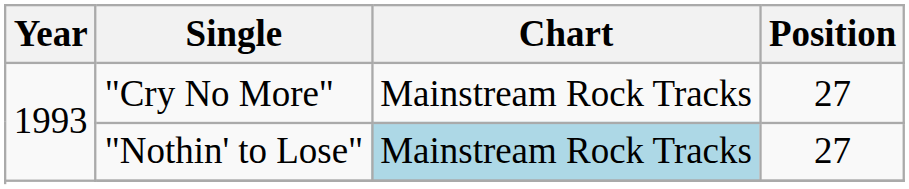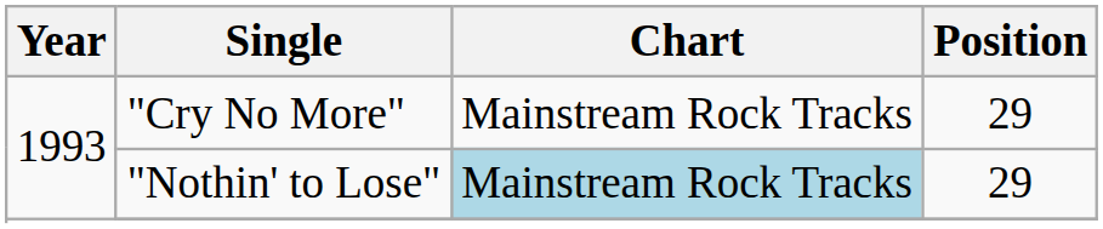 <table class="wikitable">
 <tr>
 <th>Year</th>
 <th>Single</th>
 <th>Chart</th>
 <th>Position</th>
 </tr>
 <tr>
 <td rowspan="3">1993</td>
 <td>"Cry No More"</td>
 <td>Mainstream Rock Tracks</td>
-<td align="center">27</td>
+<td align="center">29</td>
 </tr>
 <tr>
 <td>"Nothin' to Lose"</td>
 <td style="background: lightblue;">Mainstream Rock Tracks</td>
-<td align="center">27</td>
+<td align="center">29</td>
 </tr>
 <tr>
 </tr>
 </table>
